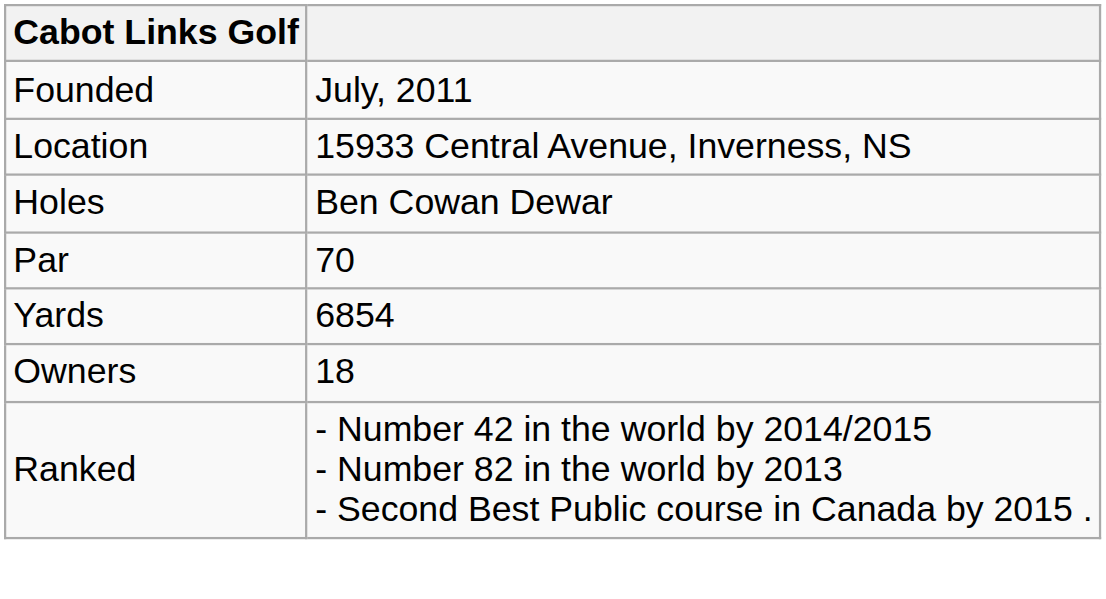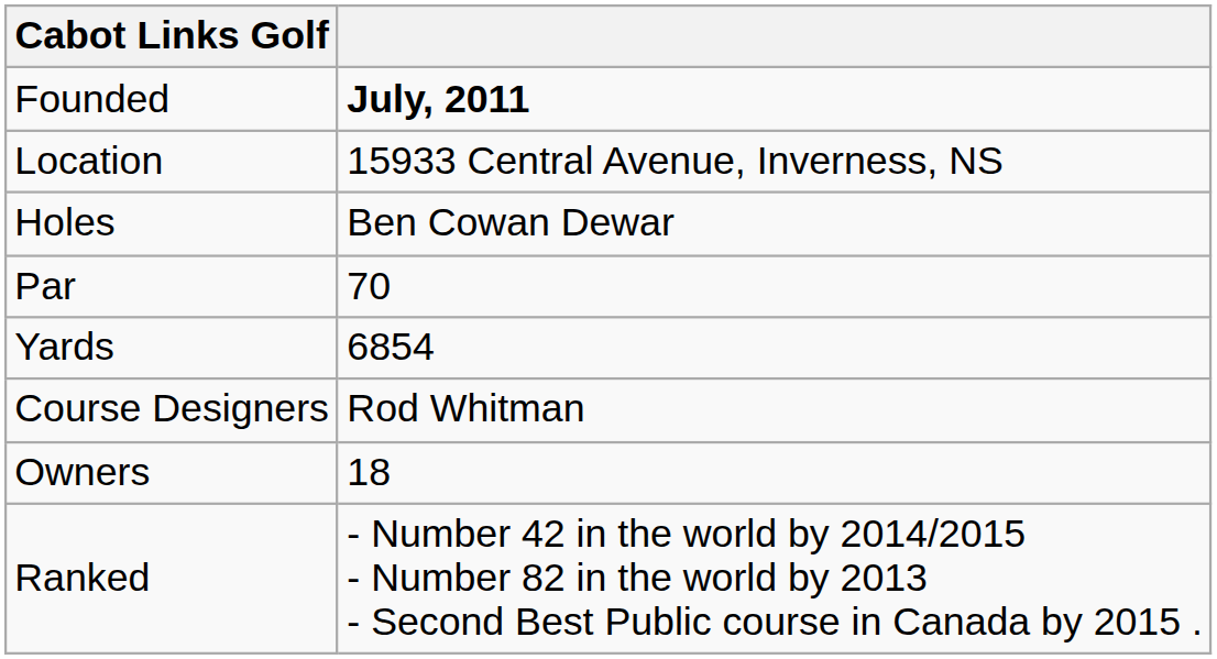 <table class="wikitable">
 <tr>
 <th>Cabot Links Golf</th>
 <th></th>
 </tr>
 <tr>
 <td>Founded</td>
-<td>July, 2011</td>
+<td><strong>July, 2011</strong></td>
 </tr>
 <tr>
 <td>Location</td>
 <td>15933 Central Avenue, Inverness, NS</td>
 </tr>
 <tr>
 <td>Holes</td>
 <td>Ben Cowan Dewar</td>
 </tr>
 <tr>
 <td>Par</td>
 <td>70</td>
 </tr>
 <tr>
 <td>Yards</td>
 <td>6854</td>
 </tr>
 <tr>
+<td>Course Designers</td>
+<td>Rod Whitman</td>
+</tr>
+<tr>
 <td>Owners</td>
 <td>18</td>
 </tr>
 <tr>
 <td>Ranked</td>
 <td>- Number 42 in the world by  2014/2015<br>- Number 82 in the world by   2013<br>- Second Best Public course in Canada by  2015  .</td>
 </tr>
 </table>
